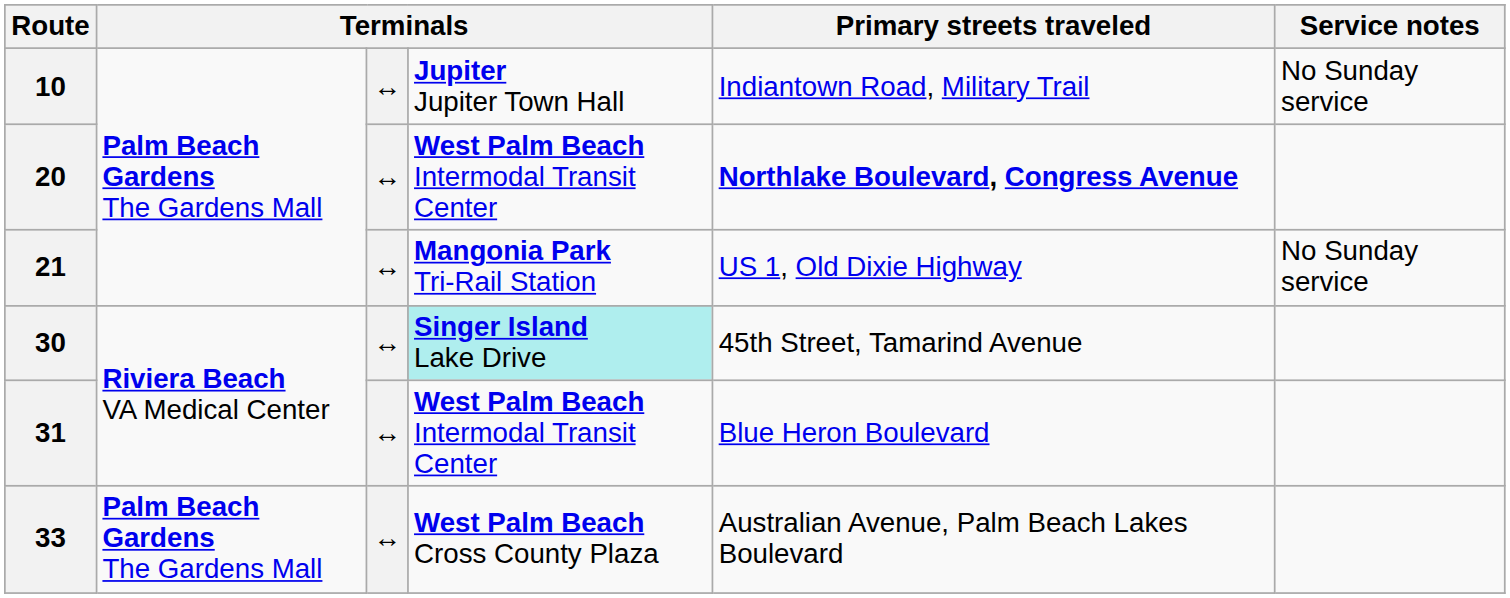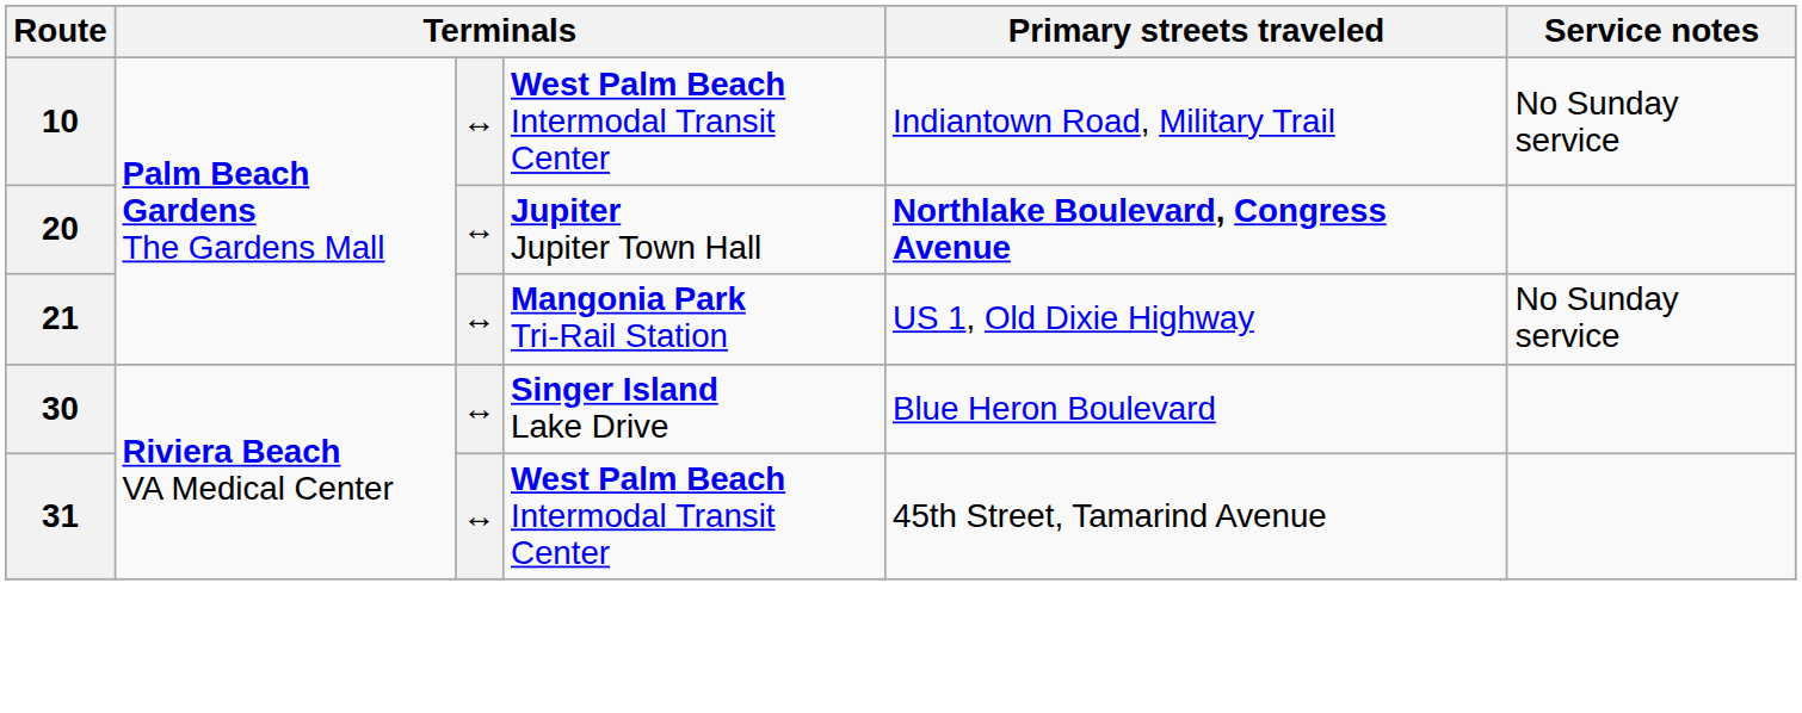 <table class=wikitable>
 <tr>
 <th>Route</th>
 <th colspan=3>Terminals</th>
 <th>Primary streets traveled</th>
 <th>Service notes</th>
 </tr>
 <tr>
 <th>10</th>
 <td rowspan=3><strong><a href='#'>Palm Beach Gardens</a></strong><br><a href='#'>The Gardens Mall</a></td>
 <th><span>↔</span></th>
-<td><strong><a href='#'>Jupiter</a></strong><br>Jupiter Town Hall</td>
+<td><strong><a href='#'>West Palm Beach</a></strong><br><a href='#'>Intermodal Transit Center</a></td>
 <td><a href='#'>Indiantown Road</a>, <a href='#'>Military Trail</a></td>
 <td>No Sunday service</td>
 </tr>
 <tr>
 <th>20</th>
 <th><span>↔</span></th>
-<td><strong><a href='#'>West Palm Beach</a></strong><br><a href='#'>Intermodal Transit Center</a></td>
+<td><strong><a href='#'>Jupiter</a></strong><br>Jupiter Town Hall</td>
 <td><strong><a href='#'>Northlake Boulevard</a>, <a href='#'>Congress Avenue</a></strong></td>
 <td></td>
 </tr>
 <tr>
 <th>21</th>
 <th><span>↔</span></th>
 <td><strong><a href='#'>Mangonia Park</a></strong><br><a href='#'>Tri-Rail Station</a></td>
 <td><a href='#'>US 1</a>, <a href='#'>Old Dixie Highway</a></td>
 <td>No Sunday service</td>
 </tr>
 <tr>
 <th>30</th>
 <td rowspan=2><strong><a href='#'>Riviera Beach</a></strong><br>VA Medical Center</td>
 <th><span>↔</span></th>
-<td style="background: paleturquoise;"><strong><a href='#'>Singer Island</a></strong><br>Lake Drive</td>
-<td>45th Street, Tamarind Avenue</td>
+<td><strong><a href='#'>Singer Island</a></strong><br>Lake Drive</td>
+<td><a href='#'>Blue Heron Boulevard</a></td>
 <td></td>
 </tr>
 <tr>
 <th>31</th>
 <th><span>↔</span></th>
 <td><strong><a href='#'>West Palm Beach</a></strong><br><a href='#'>Intermodal Transit Center</a></td>
-<td><a href='#'>Blue Heron Boulevard</a></td>
-<td></td>
-</tr>
-<tr>
-<th>33</th>
-<td><strong><a href='#'>Palm Beach Gardens</a></strong><br><a href='#'>The Gardens Mall</a></td>
-<th><span>↔</span></th>
-<td><strong><a href='#'>West Palm Beach</a></strong><br>Cross County Plaza</td>
-<td>Australian Avenue, Palm Beach Lakes Boulevard</td>
+<td>45th Street, Tamarind Avenue</td>
 <td></td>
 </tr>
 </table>
